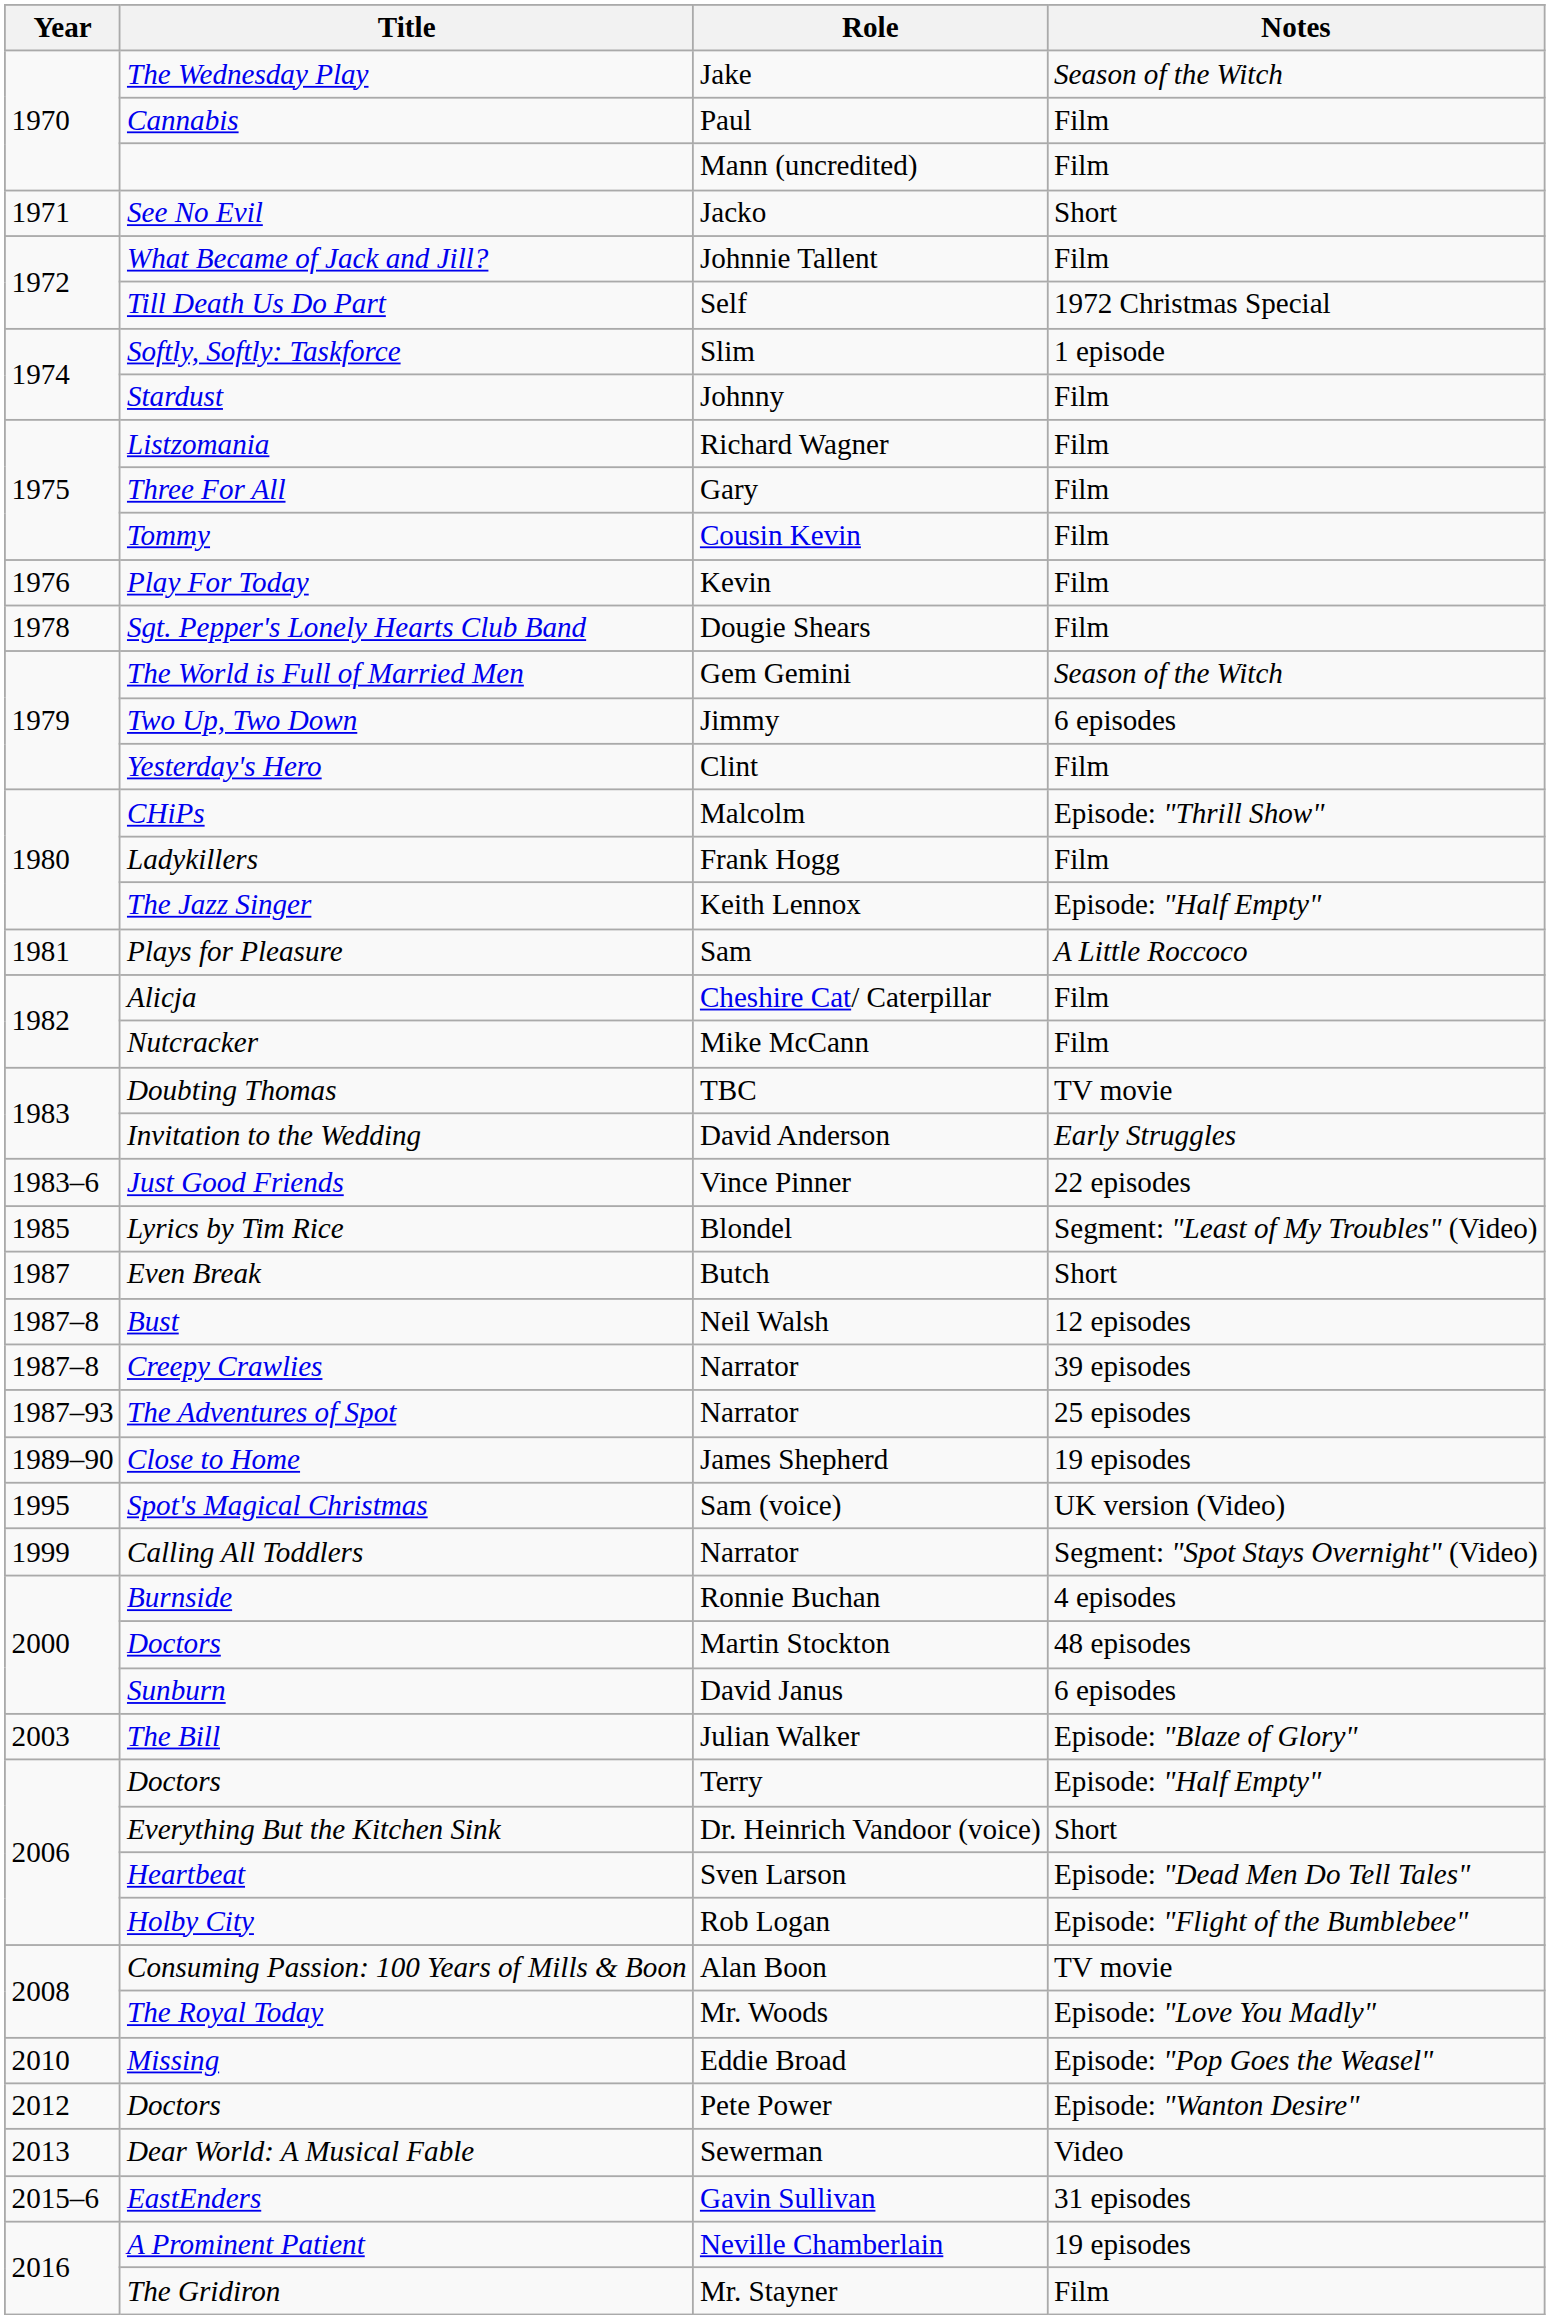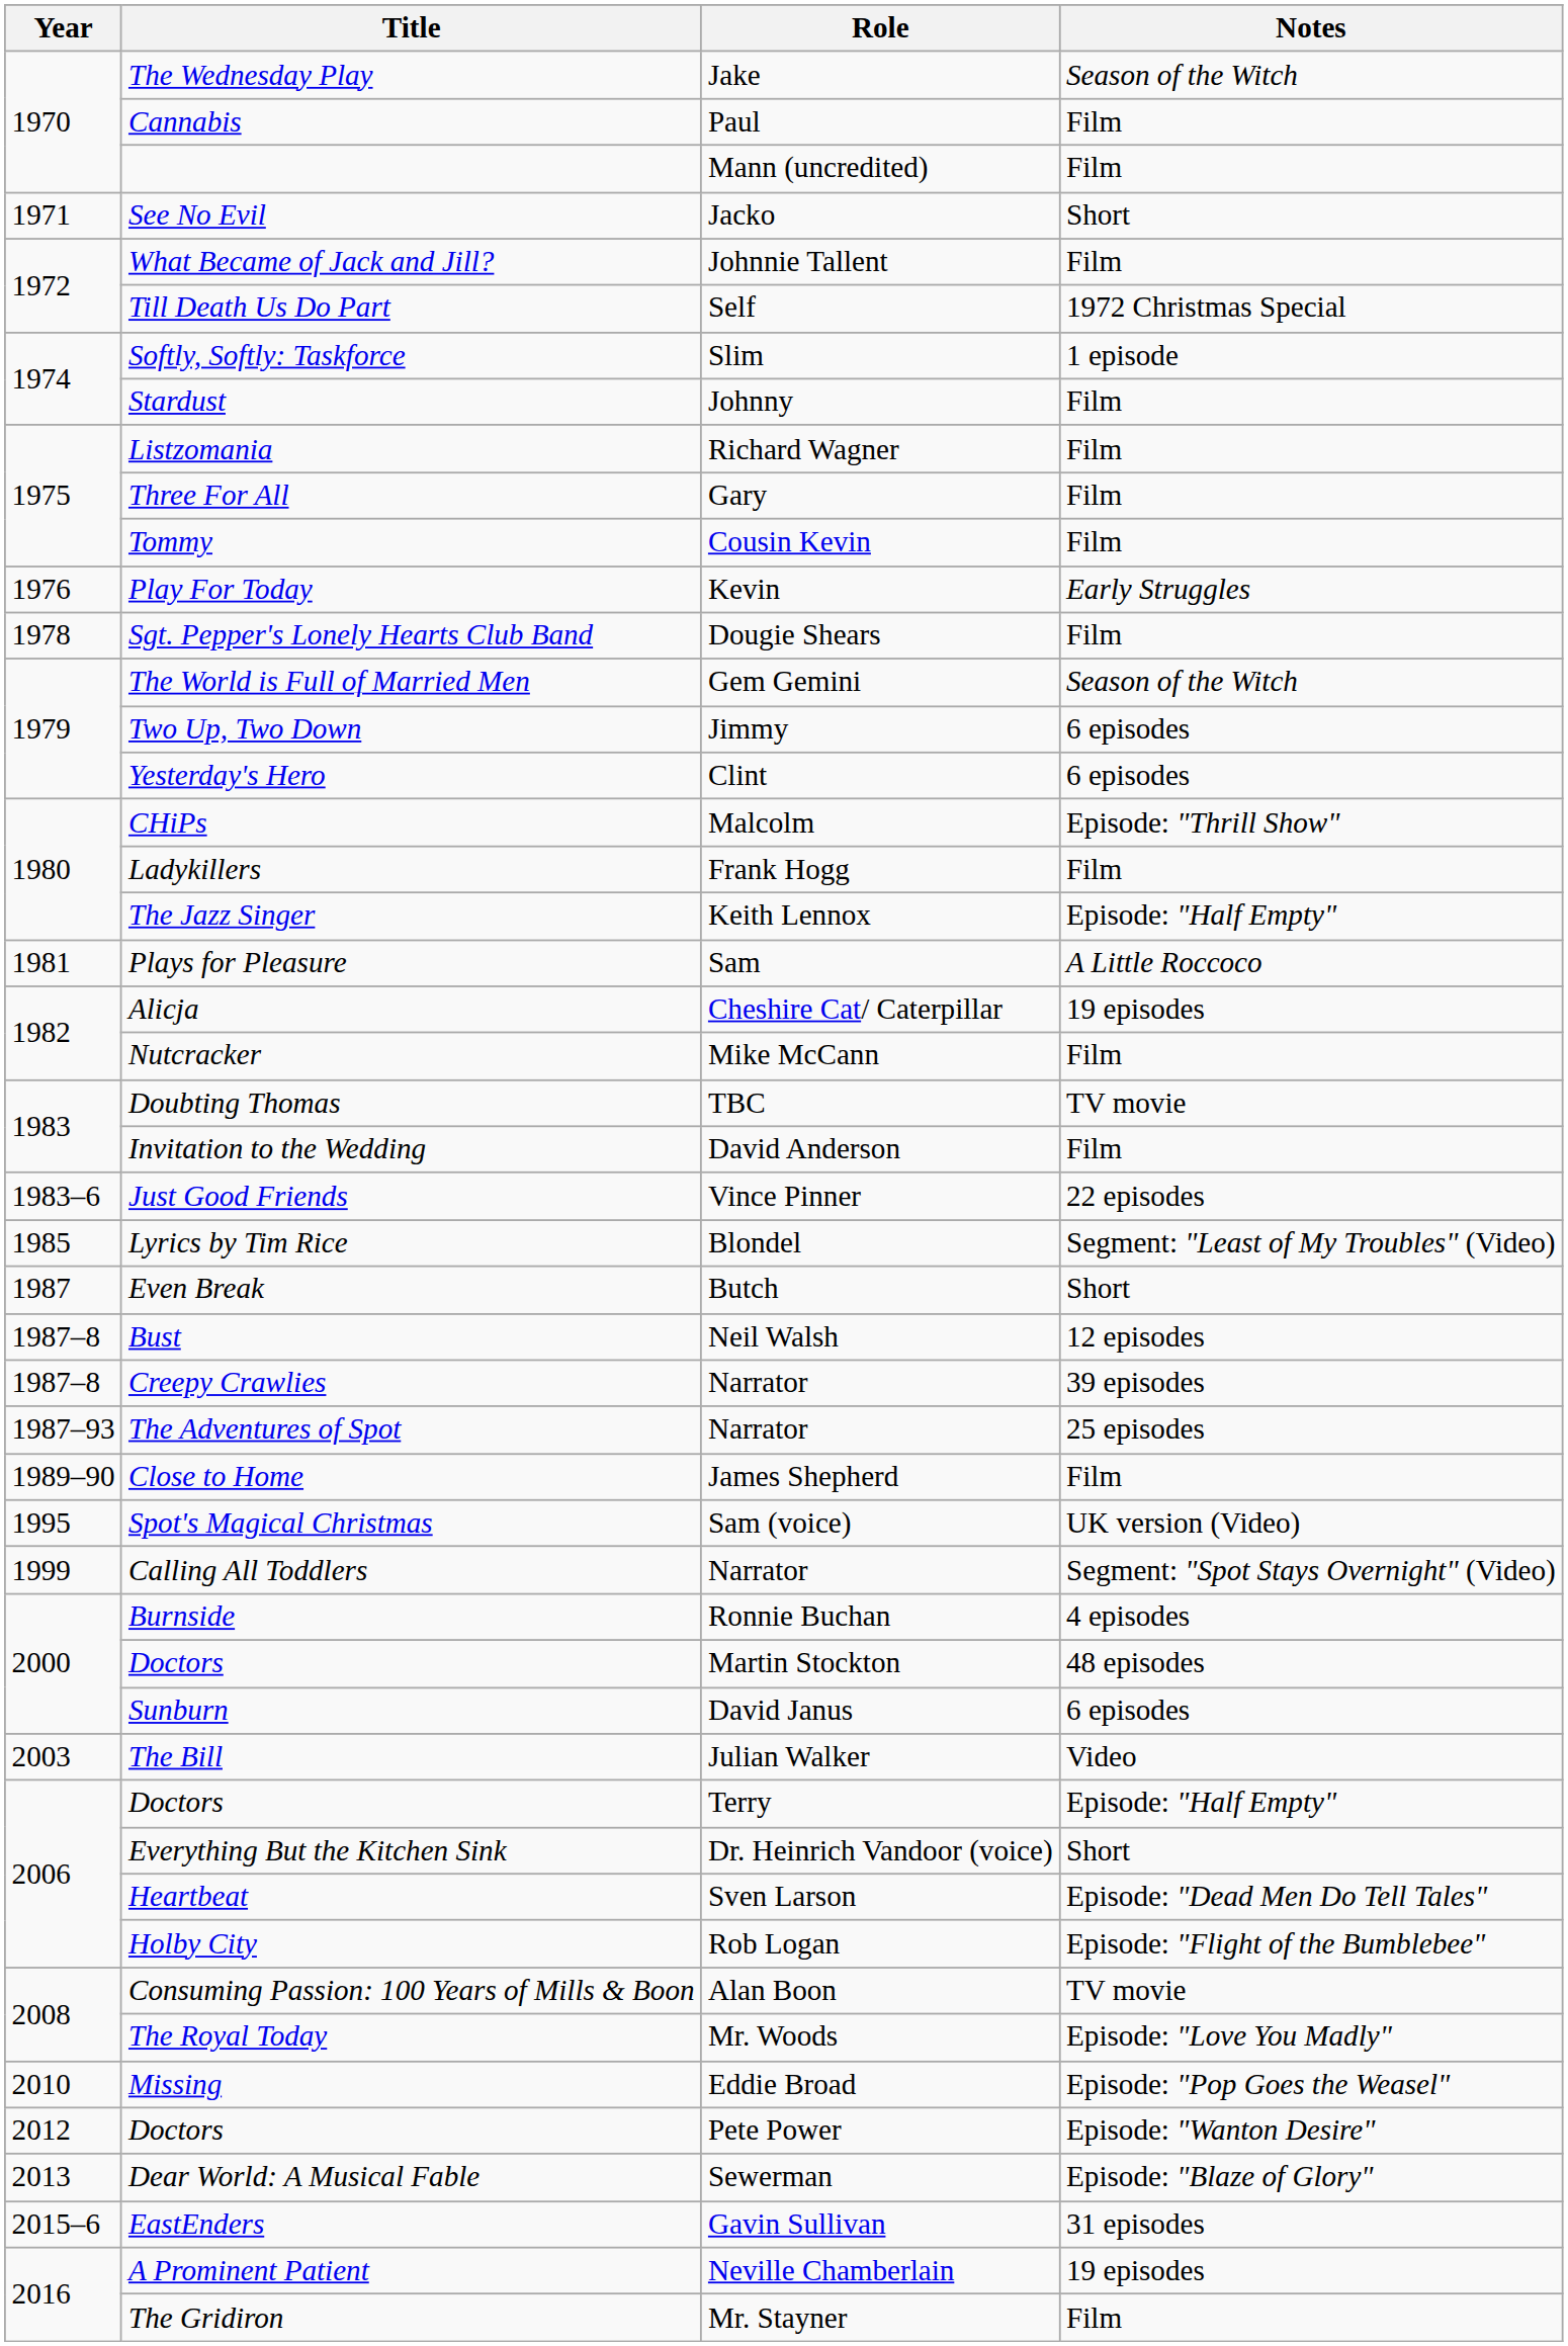 <table class="wikitable">
 <tr>
 <th>Year</th>
 <th>Title</th>
 <th>Role</th>
 <th>Notes</th>
 </tr>
 <tr>
 <td rowspan="3">1970</td>
 <td><em><a href='#'>The Wednesday Play</a></em></td>
 <td>Jake</td>
 <td><em>Season of the Witch</em></td>
 </tr>
 <tr>
 <td><em><a href='#'>Cannabis</a></em></td>
 <td>Paul</td>
 <td>Film</td>
 </tr>
 <tr>
 <td><em></em></td>
 <td>Mann (uncredited)</td>
 <td>Film</td>
 </tr>
 <tr>
 <td>1971</td>
 <td><em><a href='#'>See No Evil</a></em></td>
 <td>Jacko</td>
 <td>Short</td>
 </tr>
 <tr>
 <td rowspan="2">1972</td>
 <td><em><a href='#'>What Became of Jack and Jill?</a></em></td>
 <td>Johnnie Tallent</td>
 <td>Film</td>
 </tr>
 <tr>
 <td><em><a href='#'>Till Death Us Do Part</a></em></td>
 <td>Self</td>
 <td>1972 Christmas Special</td>
 </tr>
 <tr>
 <td rowspan="2">1974</td>
 <td><em><a href='#'>Softly, Softly: Taskforce</a></em></td>
 <td>Slim</td>
 <td>1 episode</td>
 </tr>
 <tr>
 <td><em><a href='#'>Stardust</a></em></td>
 <td>Johnny</td>
 <td>Film</td>
 </tr>
 <tr>
 <td rowspan="3">1975</td>
 <td><em><a href='#'>Listzomania</a></em></td>
 <td>Richard Wagner</td>
 <td>Film</td>
 </tr>
 <tr>
 <td><em><a href='#'>Three For All</a></em></td>
 <td>Gary</td>
 <td>Film</td>
 </tr>
 <tr>
 <td><em><a href='#'>Tommy</a></em></td>
 <td><a href='#'>Cousin Kevin</a></td>
 <td>Film</td>
 </tr>
 <tr>
 <td>1976</td>
 <td><em><a href='#'>Play For Today</a></em></td>
 <td>Kevin</td>
-<td>Film</td>
+<td><em>Early Struggles</em></td>
 </tr>
 <tr>
 <td>1978</td>
 <td><em><a href='#'>Sgt. Pepper's Lonely Hearts Club Band</a></em></td>
 <td>Dougie Shears</td>
 <td>Film</td>
 </tr>
 <tr>
 <td rowspan="3">1979</td>
 <td><em><a href='#'>The World is Full of Married Men</a></em></td>
 <td>Gem Gemini</td>
 <td><em>Season of the Witch</em></td>
 </tr>
 <tr>
 <td><em><a href='#'>Two Up, Two Down</a></em></td>
 <td>Jimmy</td>
 <td>6 episodes</td>
 </tr>
 <tr>
 <td><em><a href='#'>Yesterday's Hero</a></em></td>
 <td>Clint</td>
-<td>Film</td>
+<td>6 episodes</td>
 </tr>
 <tr>
 <td rowspan="3">1980</td>
 <td><em><a href='#'>CHiPs</a></em></td>
 <td>Malcolm</td>
 <td>Episode: <em>"Thrill Show"</em></td>
 </tr>
 <tr>
 <td><em>Ladykillers</em></td>
 <td>Frank Hogg</td>
 <td>Film</td>
 </tr>
 <tr>
 <td><em><a href='#'>The Jazz Singer</a></em></td>
 <td>Keith Lennox</td>
 <td>Episode: <em>"Half Empty"</em></td>
 </tr>
 <tr>
 <td>1981</td>
 <td><em>Plays for Pleasure</em></td>
 <td>Sam</td>
 <td><em>A Little Roccoco</em></td>
 </tr>
 <tr>
 <td rowspan="2">1982</td>
 <td><em>Alicja</em></td>
 <td><a href='#'>Cheshire Cat</a>/ Caterpillar</td>
-<td>Film</td>
+<td>19 episodes</td>
 </tr>
 <tr>
 <td><em>Nutcracker</em></td>
 <td>Mike McCann</td>
 <td>Film</td>
 </tr>
 <tr>
 <td rowspan="2">1983</td>
 <td><em>Doubting Thomas</em></td>
 <td>TBC</td>
 <td>TV movie</td>
 </tr>
 <tr>
 <td><em>Invitation to the Wedding</em></td>
 <td>David Anderson</td>
-<td><em>Early Struggles</em></td>
+<td>Film</td>
 </tr>
 <tr>
 <td>1983–6</td>
 <td><em><a href='#'>Just Good Friends</a></em></td>
 <td>Vince Pinner</td>
 <td>22 episodes</td>
 </tr>
 <tr>
 <td>1985</td>
 <td><em>Lyrics by Tim Rice</em></td>
 <td>Blondel</td>
 <td>Segment: <em>"Least of My Troubles"</em> (Video)</td>
 </tr>
 <tr>
 <td>1987</td>
 <td><em>Even Break</em></td>
 <td>Butch</td>
 <td>Short</td>
 </tr>
 <tr>
 <td>1987–8</td>
 <td><em><a href='#'>Bust</a></em></td>
 <td>Neil Walsh</td>
 <td>12 episodes</td>
 </tr>
 <tr>
 <td>1987–8</td>
 <td><em><a href='#'>Creepy Crawlies</a></em></td>
 <td>Narrator</td>
 <td>39 episodes</td>
 </tr>
 <tr>
 <td>1987–93</td>
 <td><em><a href='#'>The Adventures of Spot</a></em></td>
 <td>Narrator</td>
 <td>25 episodes</td>
 </tr>
 <tr>
 <td>1989–90</td>
 <td><em><a href='#'>Close to Home</a></em></td>
 <td>James Shepherd</td>
-<td>19 episodes</td>
+<td>Film</td>
 </tr>
 <tr>
 <td>1995</td>
 <td><em><a href='#'>Spot's Magical Christmas</a></em></td>
 <td>Sam (voice)</td>
 <td>UK version (Video)</td>
 </tr>
 <tr>
 <td>1999</td>
 <td><em>Calling All Toddlers</em></td>
 <td>Narrator</td>
 <td>Segment: <em>"Spot Stays Overnight"</em> (Video)</td>
 </tr>
 <tr>
 <td rowspan="3">2000</td>
 <td><em><a href='#'>Burnside</a></em></td>
 <td>Ronnie Buchan</td>
 <td>4 episodes</td>
 </tr>
 <tr>
 <td><em><a href='#'>Doctors</a></em></td>
 <td>Martin Stockton</td>
 <td>48 episodes</td>
 </tr>
 <tr>
 <td><em><a href='#'>Sunburn</a></em></td>
 <td>David Janus</td>
 <td>6 episodes</td>
 </tr>
 <tr>
 <td>2003</td>
 <td><em><a href='#'>The Bill</a></em></td>
 <td>Julian Walker</td>
-<td>Episode: <em>"Blaze of Glory"</em></td>
+<td>Video</td>
 </tr>
 <tr>
 <td rowspan="4">2006</td>
 <td><em>Doctors</em></td>
 <td>Terry</td>
 <td>Episode: <em>"Half Empty"</em></td>
 </tr>
 <tr>
 <td><em>Everything But the Kitchen Sink</em></td>
 <td>Dr. Heinrich Vandoor (voice)</td>
 <td>Short</td>
 </tr>
 <tr>
 <td><em><a href='#'>Heartbeat</a></em></td>
 <td>Sven Larson</td>
 <td>Episode: <em>"Dead Men Do Tell Tales"</em></td>
 </tr>
 <tr>
 <td><em><a href='#'>Holby City</a></em></td>
 <td>Rob Logan</td>
 <td>Episode: <em>"Flight of the Bumblebee"</em></td>
 </tr>
 <tr>
 <td rowspan="2">2008</td>
 <td><em>Consuming Passion: 100 Years of Mills & Boon</em></td>
 <td>Alan Boon</td>
 <td>TV movie</td>
 </tr>
 <tr>
 <td><em><a href='#'>The Royal Today</a></em></td>
 <td>Mr. Woods</td>
 <td>Episode: <em>"Love You Madly"</em></td>
 </tr>
 <tr>
 <td>2010</td>
 <td><em><a href='#'>Missing</a></em></td>
 <td>Eddie Broad</td>
 <td>Episode: <em>"Pop Goes the Weasel"</em></td>
 </tr>
 <tr>
 <td>2012</td>
 <td><em>Doctors</em></td>
 <td>Pete Power</td>
 <td>Episode: <em>"Wanton Desire"</em></td>
 </tr>
 <tr>
 <td>2013</td>
 <td><em>Dear World: A Musical Fable</em></td>
 <td>Sewerman</td>
-<td>Video</td>
+<td>Episode: <em>"Blaze of Glory"</em></td>
 </tr>
 <tr>
 <td>2015–6</td>
 <td><em><a href='#'>EastEnders</a></em></td>
 <td><a href='#'>Gavin Sullivan</a></td>
 <td>31 episodes</td>
 </tr>
 <tr>
 <td rowspan="2">2016</td>
 <td><em><a href='#'>A Prominent Patient</a></em></td>
 <td><a href='#'>Neville Chamberlain</a></td>
 <td>19 episodes</td>
 </tr>
 <tr>
 <td><em>The Gridiron</em></td>
 <td>Mr. Stayner</td>
 <td>Film</td>
 </tr>
 </table>
